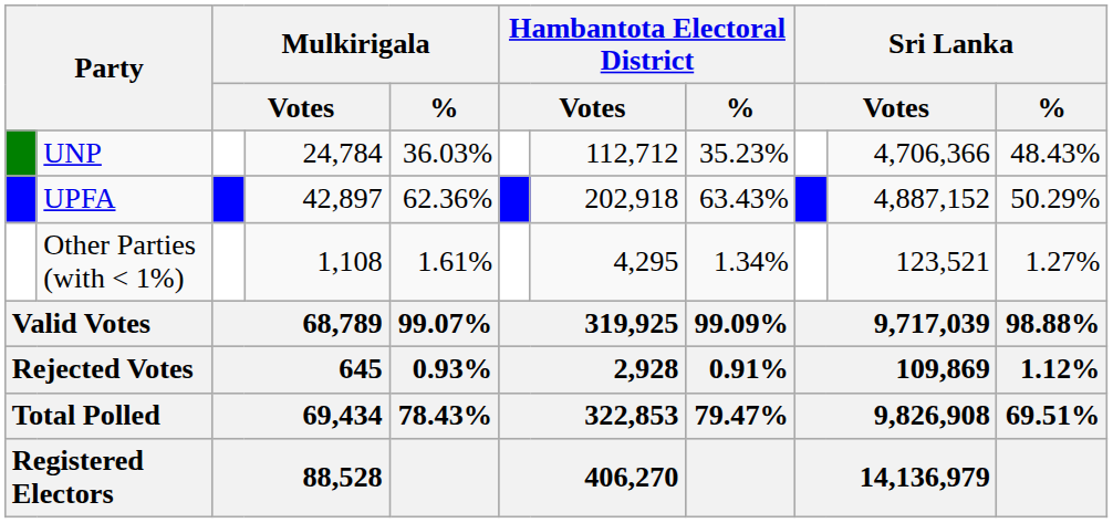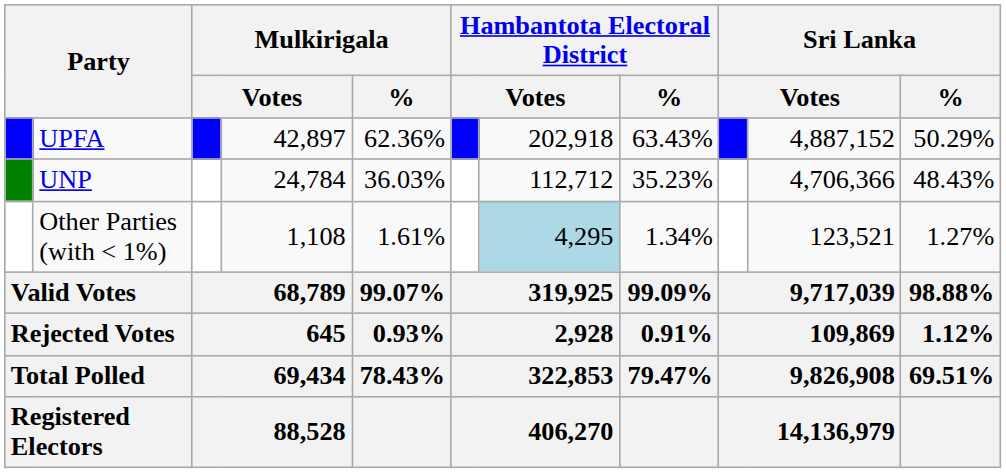 <table class="wikitable">
 <tr>
 <th colspan="2" width="144px"rowspan="2">Party</th>
 <th colspan="3" width="216px">Mulkirigala</th>
 <th colspan="3" width="216px"><a href='#'>Hambantota Electoral District</a></th>
 <th colspan="3" width="216px">Sri Lanka</th>
 </tr>
 <tr>
 <th colspan="2" width="144px">Votes</th>
 <th>%</th>
 <th colspan="2" width="144px">Votes</th>
 <th>%</th>
 <th colspan="2" width="144px">Votes</th>
 <th>%</th>
 </tr>
 <tr>
+<td style="background-color:blue;" width="10px"></td>
+<td style="text-align:left;"><a href='#'>UPFA</a></td>
+<td style="background-color:blue;" width="10px"></td>
+<td style="text-align:right;">42,897</td>
+<td style="text-align:right;">62.36%</td>
+<td style="background-color:blue;" width="10px"></td>
+<td style="text-align:right;">202,918</td>
+<td style="text-align:right;">63.43%</td>
+<td style="background-color:blue;" width="10px"></td>
+<td style="text-align:right;">4,887,152</td>
+<td style="text-align:right;">50.29%</td>
+</tr>
+<tr>
 <td style="background-color:green;" width="10px"></td>
 <td style="text-align:left;"><a href='#'>UNP</a></td>
 <td style="background-color:white;" width="10px"></td>
 <td style="text-align:right;">24,784</td>
 <td style="text-align:right;">36.03%</td>
 <td style="background-color:white;" width="10px"></td>
 <td style="text-align:right;">112,712</td>
 <td style="text-align:right;">35.23%</td>
 <td style="background-color:white;" width="10px"></td>
 <td style="text-align:right;">4,706,366</td>
 <td style="text-align:right;">48.43%</td>
 </tr>
 <tr>
-<td style="background-color:blue;" width="10px"></td>
-<td style="text-align:left;"><a href='#'>UPFA</a></td>
-<td style="background-color:blue;" width="10px"></td>
-<td style="text-align:right;">42,897</td>
-<td style="text-align:right;">62.36%</td>
-<td style="background-color:blue;" width="10px"></td>
-<td style="text-align:right;">202,918</td>
-<td style="text-align:right;">63.43%</td>
-<td style="background-color:blue;" width="10px"></td>
-<td style="text-align:right;">4,887,152</td>
-<td style="text-align:right;">50.29%</td>
-</tr>
-<tr>
 <td style="background-color:white;" width="10px"></td>
 <td style="text-align:left;">Other Parties (with < 1%)</td>
 <td style="background-color:white;" width="10px"></td>
 <td style="text-align:right;">1,108</td>
 <td style="text-align:right;">1.61%</td>
 <td style="background-color:white;" width="10px"></td>
-<td style="text-align:right;">4,295</td>
+<td style="background: lightblue; text-align:right;">4,295</td>
 <td style="text-align:right;">1.34%</td>
 <td style="background-color:white;" width="10px"></td>
 <td style="text-align:right;">123,521</td>
 <td style="text-align:right;">1.27%</td>
 </tr>
 <tr>
 <th colspan="2" width="144px"style="text-align:left;">Valid Votes</th>
 <th style="text-align:right;"colspan="2" width="144px">68,789</th>
 <th style="text-align:right;">99.07%</th>
 <th style="text-align:right;"colspan="2" width="144px">319,925</th>
 <th style="text-align:right;">99.09%</th>
 <th style="text-align:right;"colspan="2" width="144px">9,717,039</th>
 <th style="text-align:right;">98.88%</th>
 </tr>
 <tr>
 <th colspan="2" width="144px"style="text-align:left;">Rejected Votes</th>
 <th style="text-align:right;"colspan="2" width="144px">645</th>
 <th style="text-align:right;">0.93%</th>
 <th style="text-align:right;"colspan="2" width="144px">2,928</th>
 <th style="text-align:right;">0.91%</th>
 <th style="text-align:right;"colspan="2" width="144px">109,869</th>
 <th style="text-align:right;">1.12%</th>
 </tr>
 <tr>
 <th colspan="2" width="144px"style="text-align:left;">Total Polled</th>
 <th style="text-align:right;"colspan="2" width="144px">69,434</th>
 <th style="text-align:right;">78.43%</th>
 <th style="text-align:right;"colspan="2" width="144px">322,853</th>
 <th style="text-align:right;">79.47%</th>
 <th style="text-align:right;"colspan="2" width="144px">9,826,908</th>
 <th style="text-align:right;">69.51%</th>
 </tr>
 <tr>
 <th colspan="2" width="144px"style="text-align:left;">Registered Electors</th>
 <th style="text-align:right;"colspan="2" width="144px">88,528</th>
 <th></th>
 <th style="text-align:right;"colspan="2" width="144px">406,270</th>
 <th></th>
 <th style="text-align:right;"colspan="2" width="144px">14,136,979</th>
 <th></th>
 </tr>
 </table>
